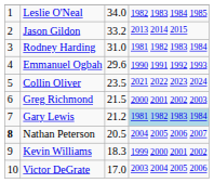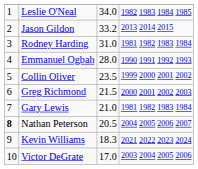 <table class="wikitable">
 <tr>
 </tr>
 <tr>
 <td>1</td>
 <td><a href='#'>Leslie O'Neal</a></td>
 <td>34.0</td>
 <td style="font-size:80%;"><a href='#'>1982</a> <a href='#'>1983</a> <a href='#'>1984</a> <a href='#'>1985</a></td>
 </tr>
 <tr>
 <td>2</td>
 <td><a href='#'>Jason Gildon</a></td>
 <td>33.2</td>
 <td style="font-size:80%;"><a href='#'>2013</a> <a href='#'>2014</a> <a href='#'>2015</a></td>
 </tr>
 <tr>
 <td>3</td>
 <td><a href='#'>Rodney Harding</a></td>
 <td>31.0</td>
 <td style="font-size:80%;"><a href='#'>1981</a> <a href='#'>1982</a> <a href='#'>1983</a> <a href='#'>1984</a></td>
 </tr>
 <tr>
 <td>4</td>
 <td><a href='#'>Emmanuel Ogbah</a></td>
-<td>29.6</td>
+<td>28.0</td>
 <td style="font-size:80%;"><a href='#'>1990</a> <a href='#'>1991</a> <a href='#'>1992</a> <a href='#'>1993</a></td>
 </tr>
 <tr>
 <td>5</td>
 <td><a href='#'>Collin Oliver</a></td>
 <td>23.5</td>
-<td style="font-size:80%;"><a href='#'>2021</a> <a href='#'>2022</a> <a href='#'>2023</a> <a href='#'>2024</a></td>
+<td style="font-size:80%;"><a href='#'>1999</a> <a href='#'>2000</a> <a href='#'>2001</a> <a href='#'>2002</a></td>
 </tr>
 <tr>
 <td>6</td>
 <td><a href='#'>Greg Richmond</a></td>
 <td>21.5</td>
 <td style="font-size:80%;"><a href='#'>2000</a> <a href='#'>2001</a> <a href='#'>2002</a> <a href='#'>2003</a></td>
 </tr>
 <tr>
 <td>7</td>
 <td><a href='#'>Gary Lewis</a></td>
-<td>21.2</td>
-<td style="background: lightblue; font-size:80%;"><a href='#'>1981</a> <a href='#'>1982</a> <a href='#'>1983</a> <a href='#'>1984</a></td>
+<td>21.0</td>
+<td style="font-size:80%;"><a href='#'>1981</a> <a href='#'>1982</a> <a href='#'>1983</a> <a href='#'>1984</a></td>
 </tr>
 <tr>
 <td><strong>8</strong></td>
 <td>Nathan Peterson</td>
 <td>20.5</td>
 <td style="font-size:80%;"><a href='#'>2004</a> <a href='#'>2005</a> <a href='#'>2006</a> <a href='#'>2007</a></td>
 </tr>
 <tr>
 <td>9</td>
 <td><a href='#'>Kevin Williams</a></td>
 <td>18.3</td>
-<td style="font-size:80%;"><a href='#'>1999</a> <a href='#'>2000</a> <a href='#'>2001</a> <a href='#'>2002</a></td>
+<td style="font-size:80%;"><a href='#'>2021</a> <a href='#'>2022</a> <a href='#'>2023</a> <a href='#'>2024</a></td>
 </tr>
 <tr>
 <td>10</td>
 <td><a href='#'>Victor DeGrate</a></td>
 <td>17.0</td>
 <td style="font-size:80%;"><a href='#'>2003</a> <a href='#'>2004</a> <a href='#'>2005</a> <a href='#'>2006</a></td>
 </tr>
 </table>
